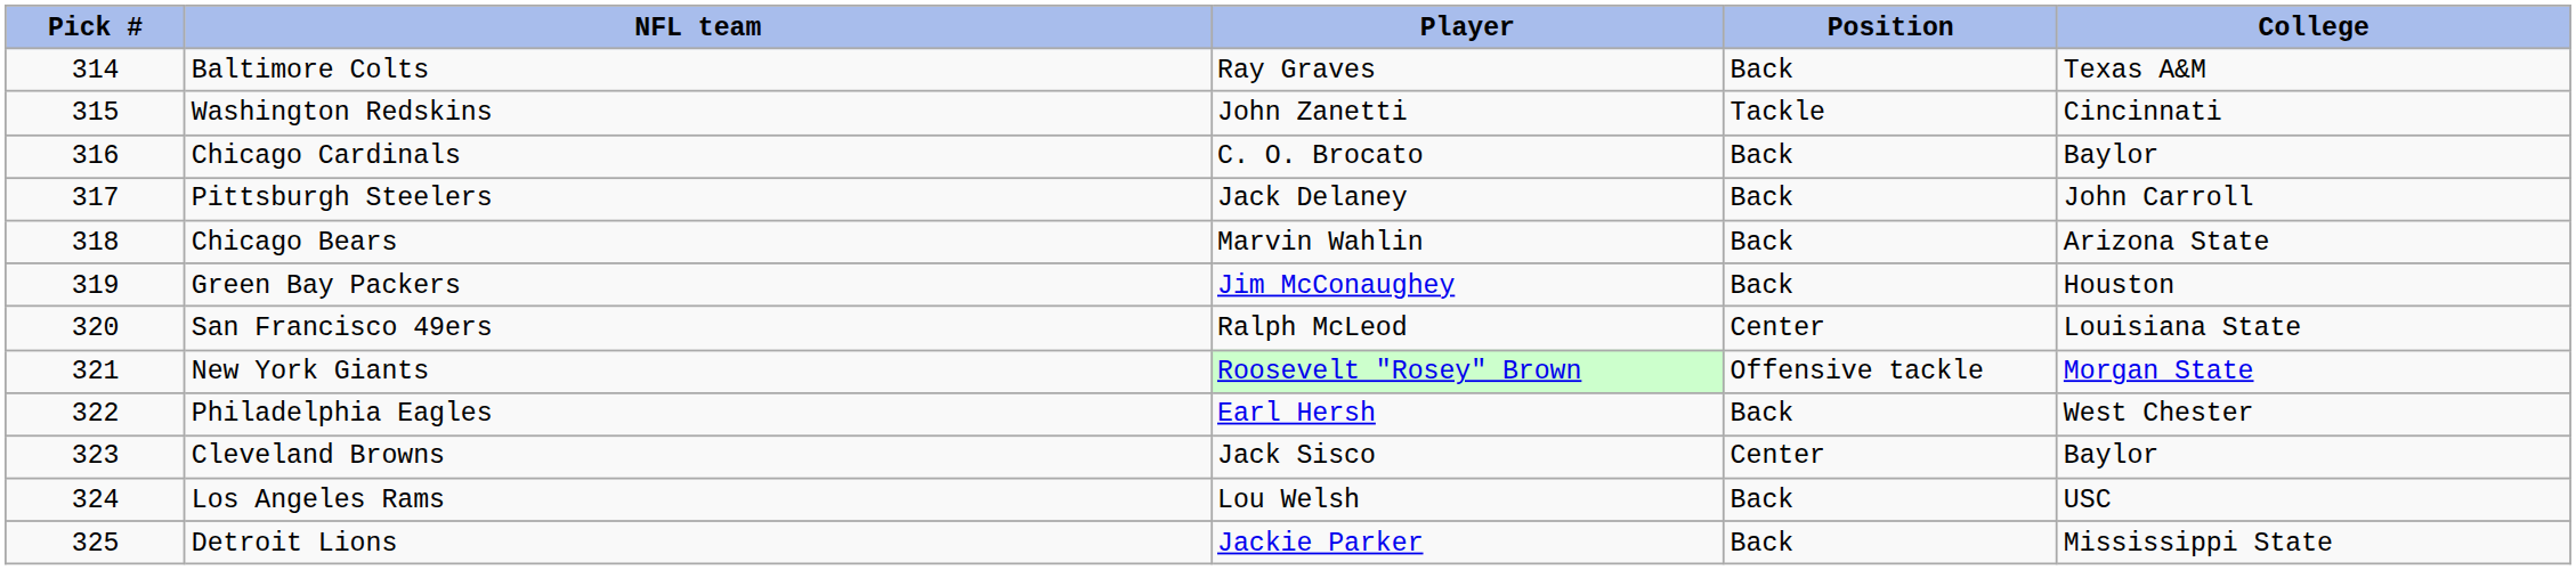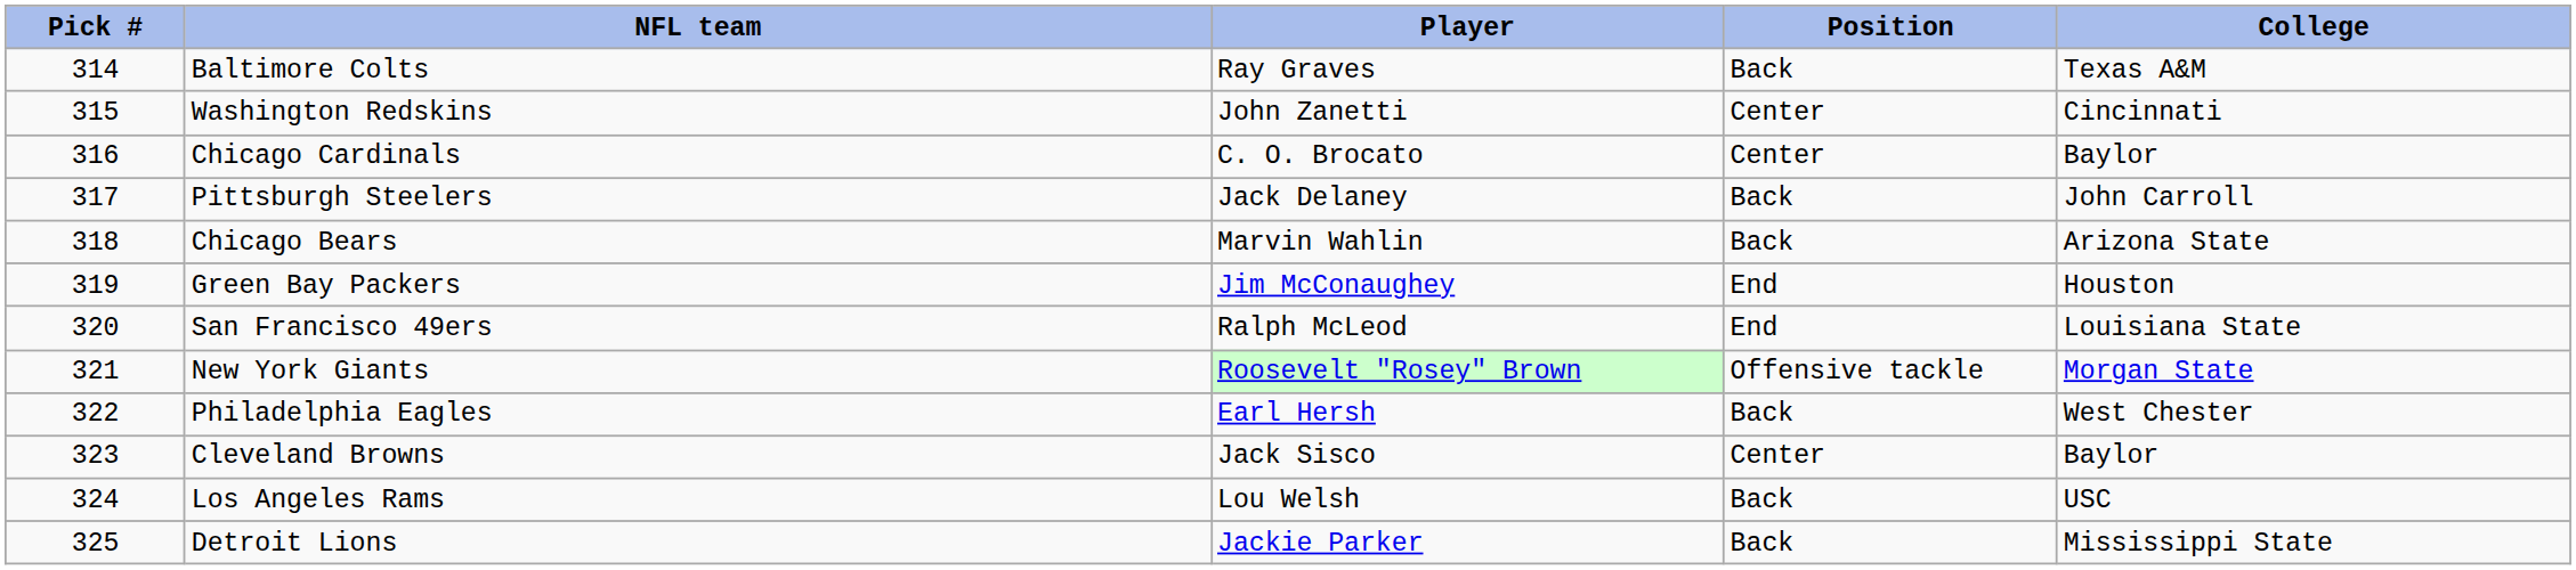 <table class="wikitable sortable sortable" style="width: 100%">
 <tr>
 <th style="background:#a8bdec; width:7%;">Pick #</th>
 <th style="width:40%; background:#a8bdec;">NFL team</th>
 <th style="width:20%; background:#a8bdec;">Player</th>
 <th style="width:13%; background:#a8bdec;">Position</th>
 <th style="background:#A8BDEC;">College</th>
 </tr>
 <tr>
 <td align=center>314</td>
 <td>Baltimore Colts</td>
 <td>Ray Graves</td>
 <td>Back</td>
 <td>Texas A&M</td>
 </tr>
 <tr>
 <td align=center>315</td>
 <td>Washington Redskins</td>
 <td>John Zanetti</td>
-<td>Tackle</td>
+<td>Center</td>
 <td>Cincinnati</td>
 </tr>
 <tr>
 <td align=center>316</td>
 <td>Chicago Cardinals</td>
 <td>C. O. Brocato</td>
-<td>Back</td>
+<td>Center</td>
 <td>Baylor</td>
 </tr>
 <tr>
 <td align=center>317</td>
 <td>Pittsburgh Steelers</td>
 <td>Jack Delaney</td>
 <td>Back</td>
 <td>John Carroll</td>
 </tr>
 <tr>
 <td align=center>318</td>
 <td>Chicago Bears</td>
 <td>Marvin Wahlin</td>
 <td>Back</td>
 <td>Arizona State</td>
 </tr>
 <tr>
 <td align=center>319</td>
 <td>Green Bay Packers</td>
 <td><a href='#'>Jim McConaughey</a></td>
-<td>Back</td>
+<td>End</td>
 <td>Houston</td>
 </tr>
 <tr>
 <td align=center>320</td>
 <td>San Francisco 49ers</td>
 <td>Ralph McLeod</td>
-<td>Center</td>
+<td>End</td>
 <td>Louisiana State</td>
 </tr>
 <tr>
 <td align=center>321</td>
 <td>New York Giants</td>
 <td style="background:#cfc;"><a href='#'>Roosevelt "Rosey" Brown</a></td>
 <td>Offensive tackle</td>
 <td><a href='#'>Morgan State</a></td>
 </tr>
 <tr>
 <td align=center>322</td>
 <td>Philadelphia Eagles</td>
 <td><a href='#'>Earl Hersh</a></td>
 <td>Back</td>
 <td>West Chester</td>
 </tr>
 <tr>
 <td align=center>323</td>
 <td>Cleveland Browns</td>
 <td>Jack Sisco</td>
 <td>Center</td>
 <td>Baylor</td>
 </tr>
 <tr>
 <td align=center>324</td>
 <td>Los Angeles Rams</td>
 <td>Lou Welsh</td>
 <td>Back</td>
 <td>USC</td>
 </tr>
 <tr>
 <td align=center>325</td>
 <td>Detroit Lions</td>
 <td><a href='#'>Jackie Parker</a></td>
 <td>Back</td>
 <td>Mississippi State</td>
 </tr>
 </table>
